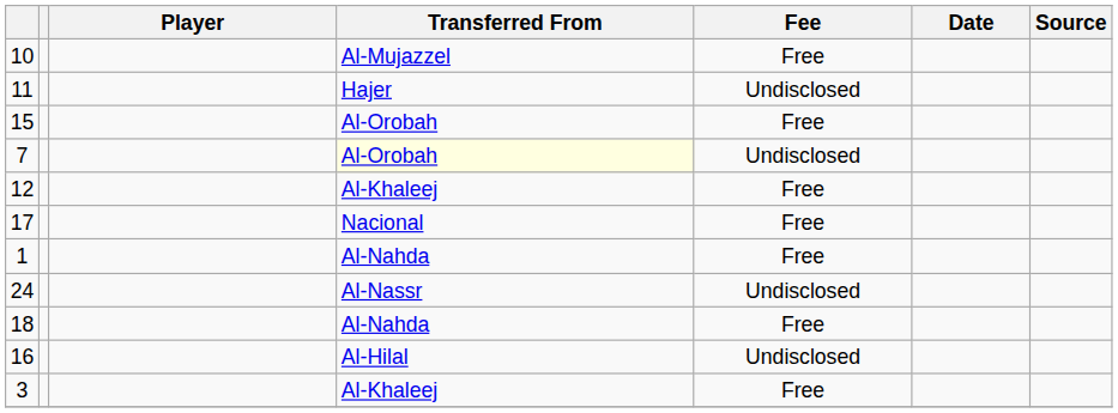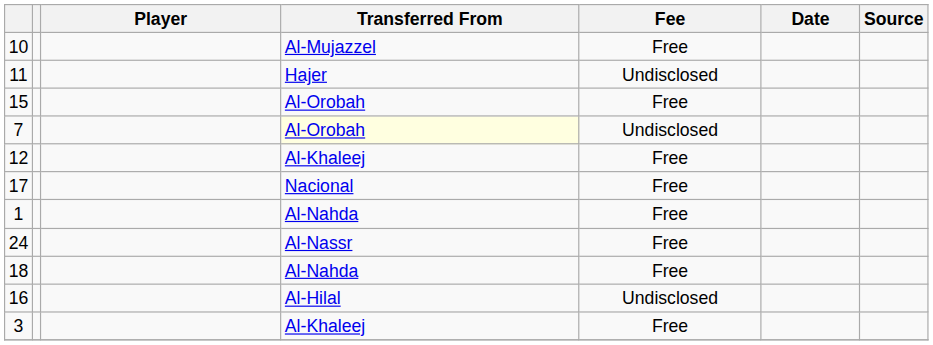 <table class="wikitable plainrowheaders sortable" style="font-size:95%">
 <tr>
 <th></th>
 <th></th>
 <th scope="col" style="width:200px;"><strong>Player</strong></th>
 <th scope="col" style="width:250px;"><strong>Transferred From</strong></th>
 <th scope="col" style="width:150px;"><strong>Fee</strong></th>
 <th scope="col" style="width:78px;"><strong>Date</strong></th>
 <th><strong>Source</strong></th>
 </tr>
 <tr>
 <td align=center>10</td>
 <td align=center></td>
 <td></td>
 <td> <a href='#'>Al-Mujazzel</a></td>
 <td align=center>Free</td>
 <td align=center></td>
 <td align=center></td>
 </tr>
 <tr>
 <td align=center>11</td>
 <td align=center></td>
 <td></td>
 <td> <a href='#'>Hajer</a></td>
 <td align=center>Undisclosed</td>
 <td align=center></td>
 <td align=center></td>
 </tr>
 <tr>
 <td align=center>15</td>
 <td align=center></td>
 <td></td>
 <td> <a href='#'>Al-Orobah</a></td>
 <td align=center>Free</td>
 <td align=center></td>
 <td align=center></td>
 </tr>
 <tr>
 <td align=center>7</td>
 <td align=center></td>
 <td></td>
 <td style="background: lightyellow;"> <a href='#'>Al-Orobah</a></td>
 <td align=center>Undisclosed</td>
 <td align=center></td>
 <td align=center></td>
 </tr>
 <tr>
 <td align=center>12</td>
 <td align=center></td>
 <td></td>
 <td> <a href='#'>Al-Khaleej</a></td>
 <td align=center>Free</td>
 <td align=center></td>
 <td align=center></td>
 </tr>
 <tr>
 <td align=center>17</td>
 <td align=center></td>
 <td></td>
 <td> <a href='#'>Nacional</a></td>
 <td align=center>Free</td>
 <td align=center></td>
 <td align=center></td>
 </tr>
 <tr>
 <td align=center>1</td>
 <td align=center></td>
 <td></td>
 <td> <a href='#'>Al-Nahda</a></td>
 <td align=center>Free</td>
 <td align=center></td>
 <td align=center></td>
 </tr>
 <tr>
 <td align=center>24</td>
 <td align=center></td>
 <td></td>
 <td> <a href='#'>Al-Nassr</a></td>
-<td align=center>Undisclosed</td>
+<td align=center>Free</td>
 <td align=center></td>
 <td align=center></td>
 </tr>
 <tr>
 <td align=center>18</td>
 <td align=center></td>
 <td></td>
 <td> <a href='#'>Al-Nahda</a></td>
 <td align=center>Free</td>
 <td align=center></td>
 <td align=center></td>
 </tr>
 <tr>
 <td align=center>16</td>
 <td align=center></td>
 <td></td>
 <td> <a href='#'>Al-Hilal</a></td>
 <td align=center>Undisclosed</td>
 <td align=center></td>
 <td align=center></td>
 </tr>
 <tr>
 <td align=center>3</td>
 <td align=center></td>
 <td></td>
 <td> <a href='#'>Al-Khaleej</a></td>
 <td align=center>Free</td>
 <td align=center></td>
 <td align=center></td>
 </tr>
 <tr>
 </tr>
 </table>
